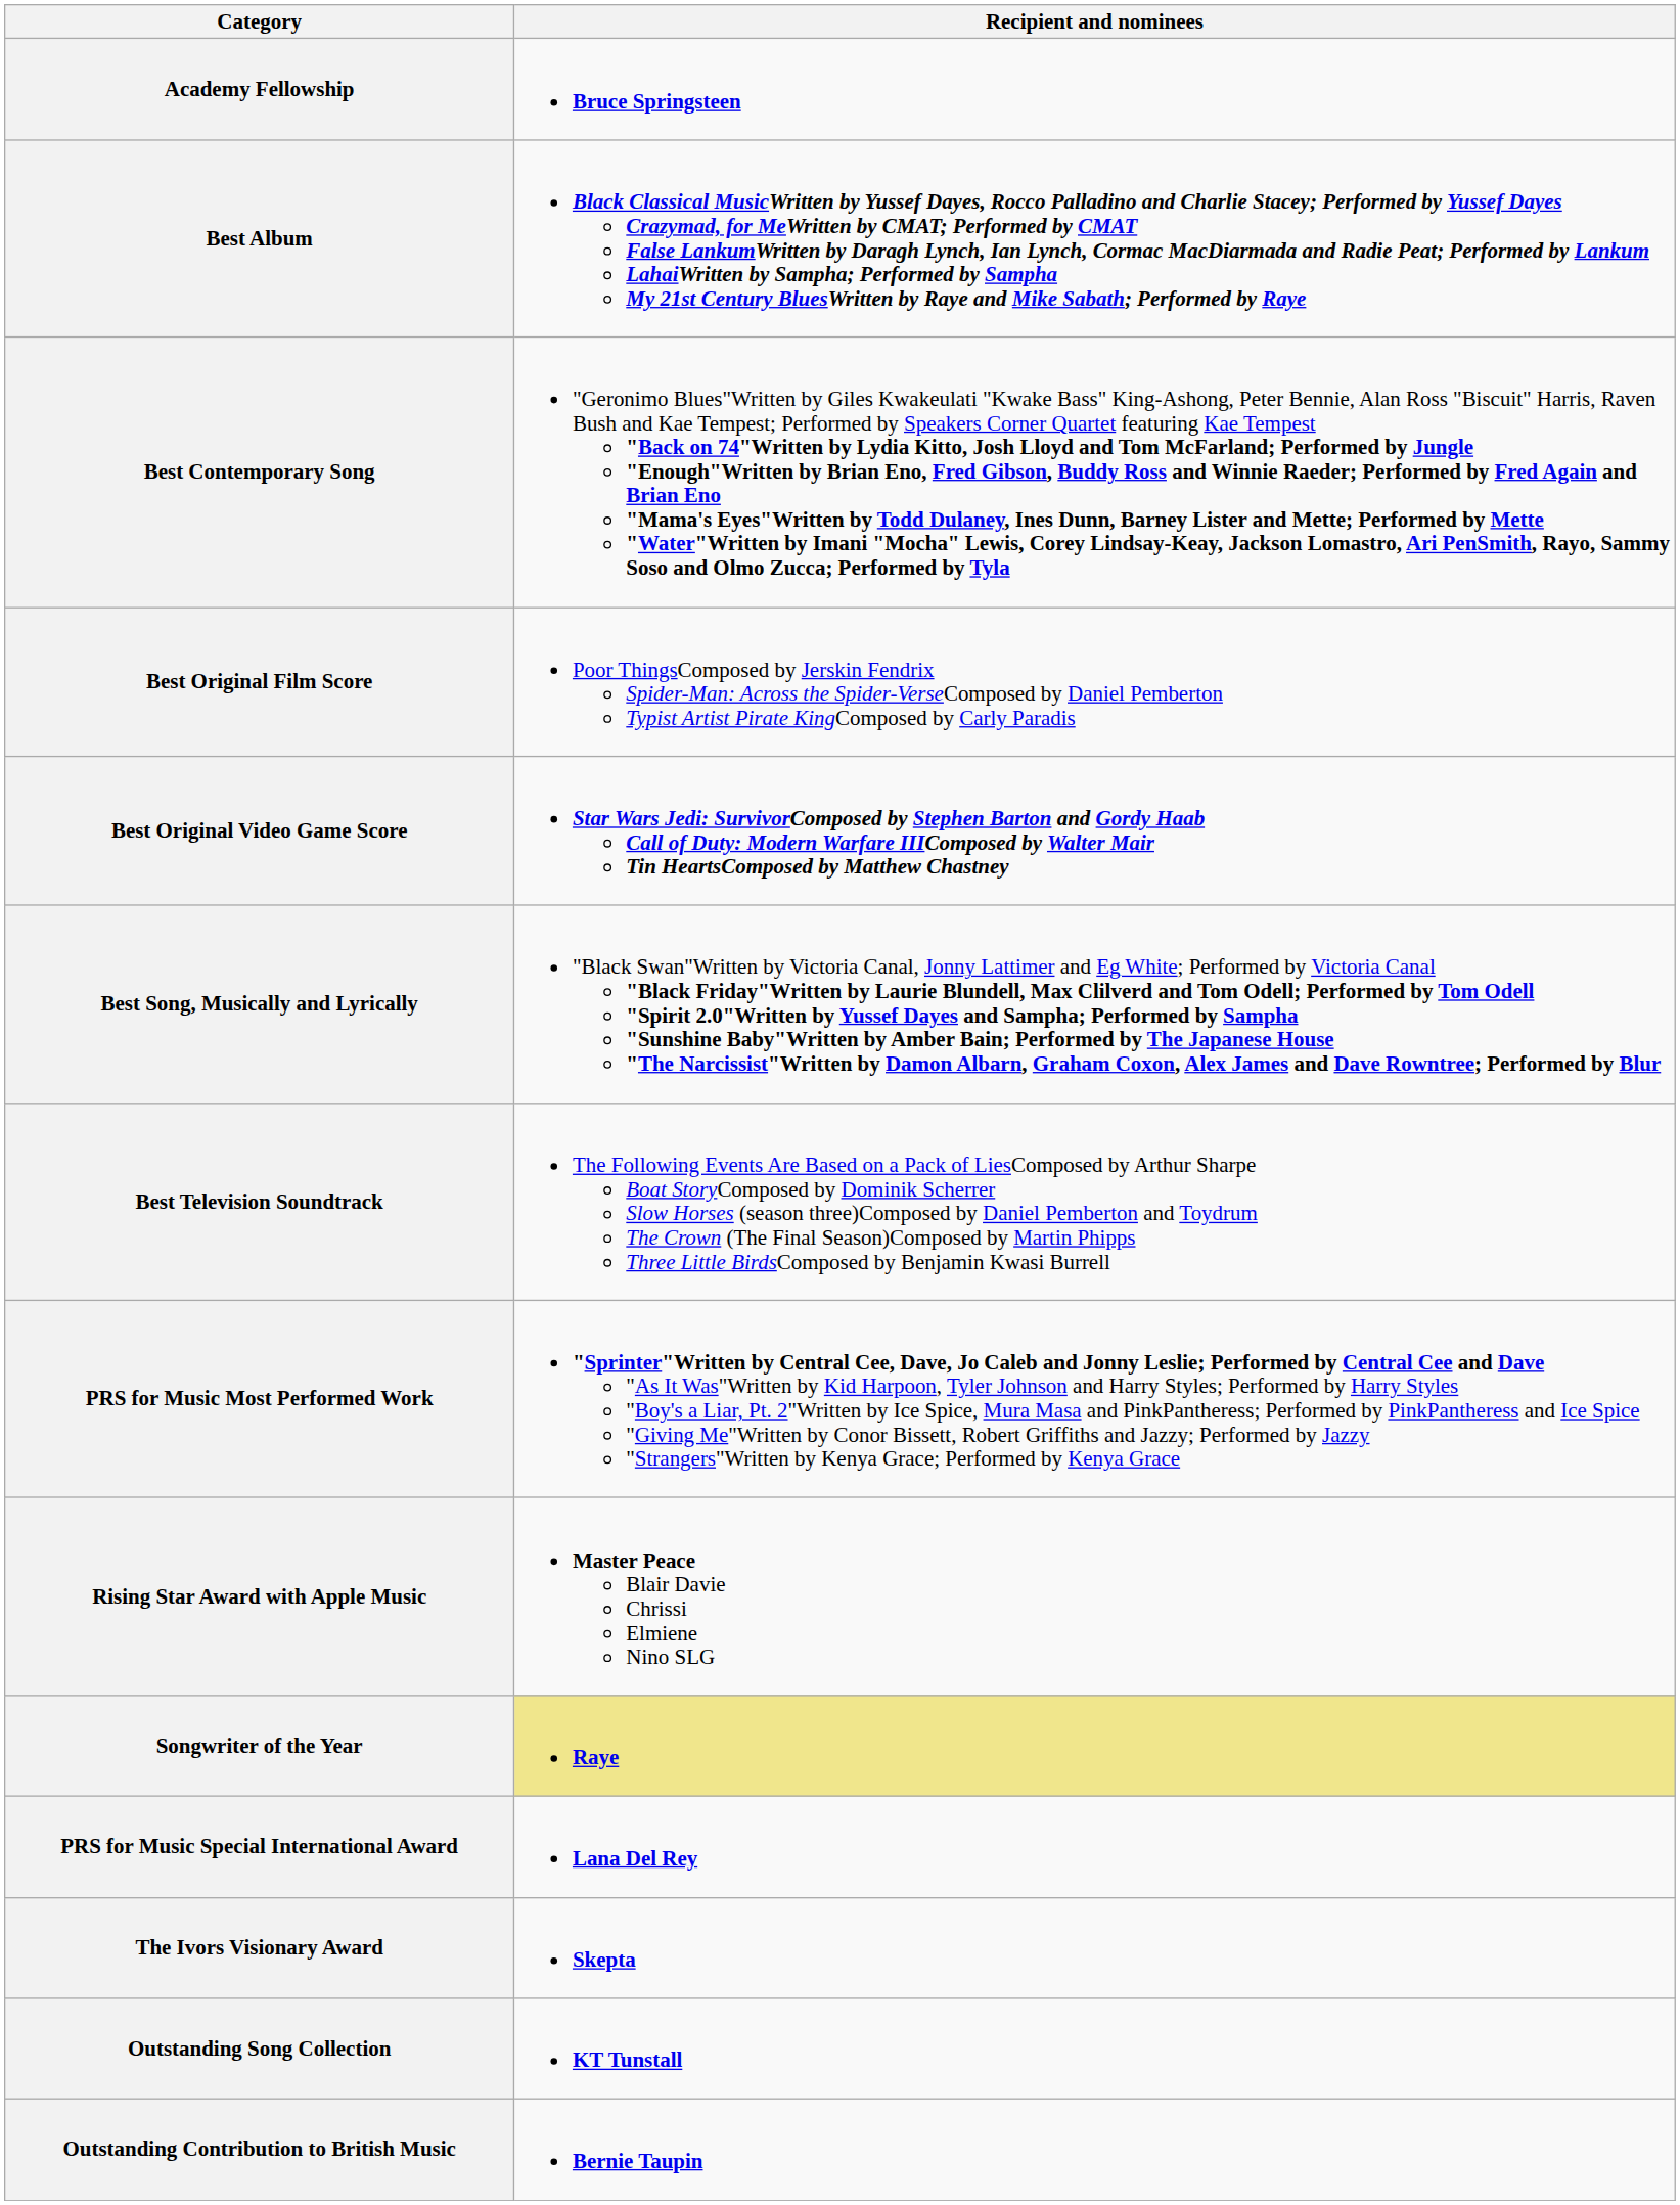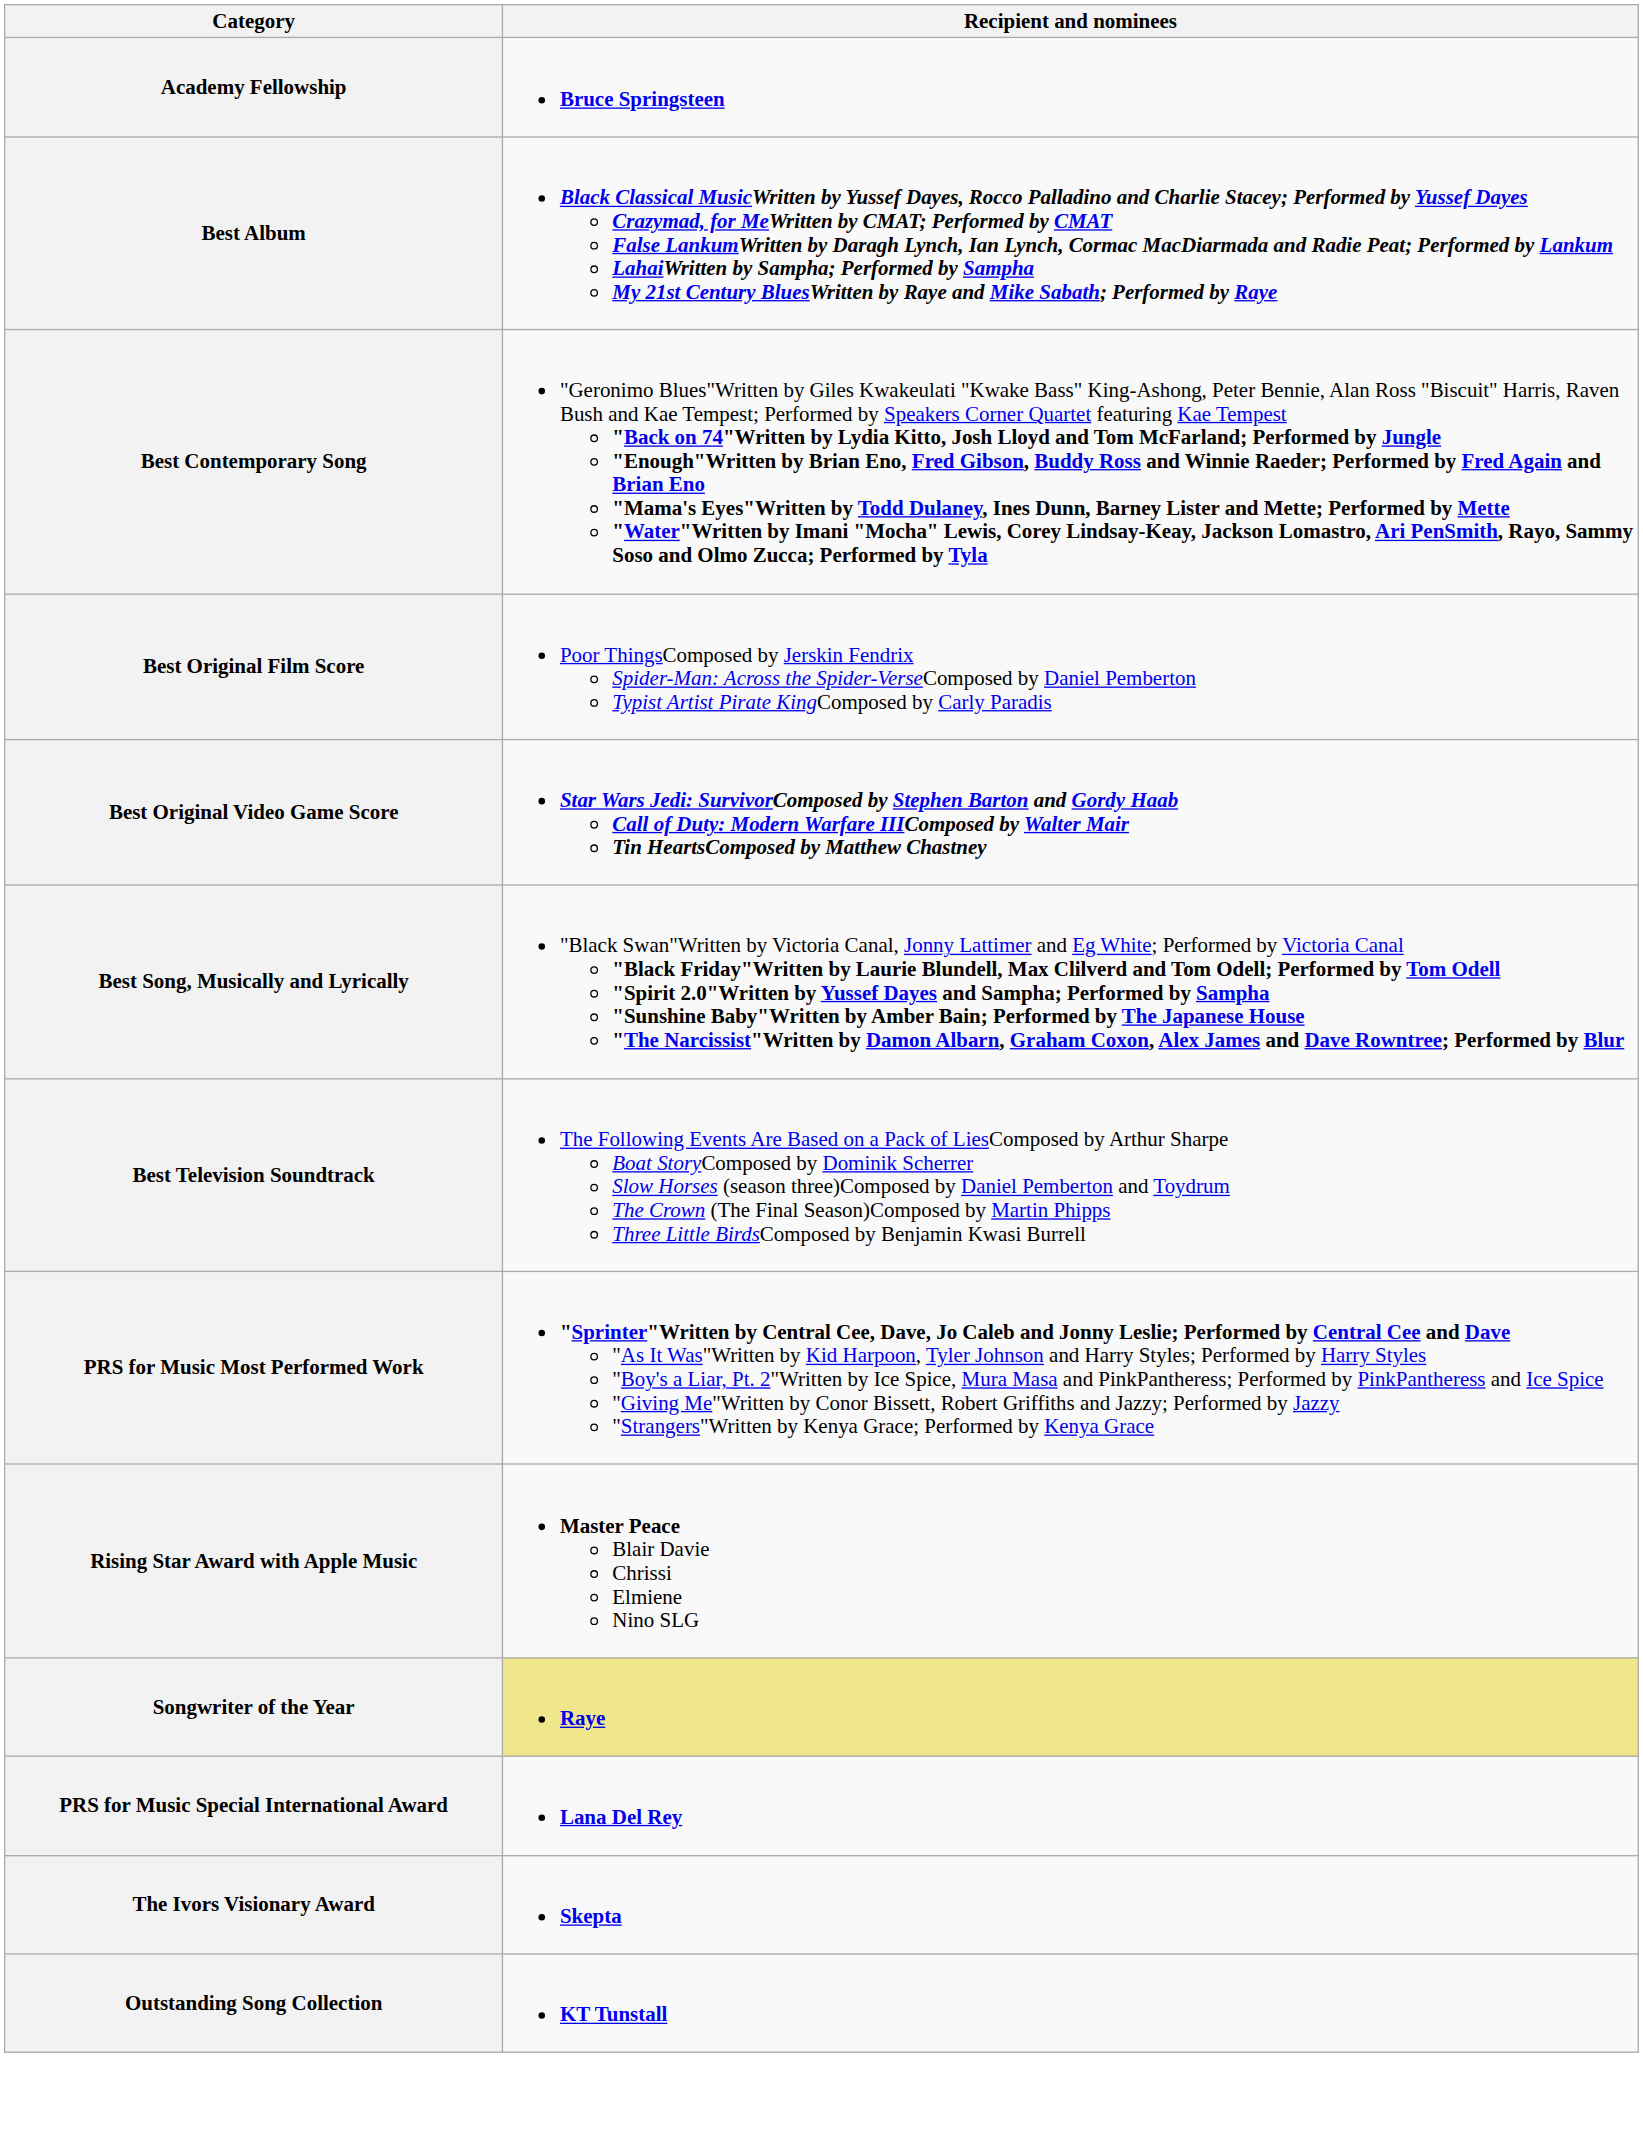 <table class="wikitable">
 <tr>
 <th width="25%">Category</th>
 <th width="57%">Recipient and nominees</th>
 </tr>
 <tr>
 <th scope="row">Academy Fellowship</th>
 <td><br><ul><li><strong><a href='#'>Bruce Springsteen</a></strong></li></ul></td>
 </tr>
 <tr>
 <th scope="row">Best Album</th>
 <td><br><ul><li><strong><em><a href='#'>Black Classical Music</a><em>Written by Yussef Dayes, Rocco Palladino and Charlie Stacey; Performed by <a href='#'>Yussef Dayes</a><strong><ul><li></em><a href='#'>Crazymad, for Me</a><em>Written by CMAT; Performed by <a href='#'>CMAT</a></li><li></em><a href='#'>False Lankum</a><em>Written by Daragh Lynch, Ian Lynch, Cormac MacDiarmada and Radie Peat; Performed by <a href='#'>Lankum</a></li><li></em><a href='#'>Lahai</a><em>Written by Sampha; Performed by <a href='#'>Sampha</a></li><li></em><a href='#'>My 21st Century Blues</a><em>Written by Raye and <a href='#'>Mike Sabath</a>; Performed by <a href='#'>Raye</a></li></ul></li></ul></td>
 </tr>
 <tr>
 <th scope="row">Best Contemporary Song</th>
 <td><br><ul><li></strong>"Geronimo Blues"Written by Giles Kwakeulati "Kwake Bass" King-Ashong, Peter Bennie, Alan Ross "Biscuit" Harris, Raven Bush and Kae Tempest; Performed by <a href='#'>Speakers Corner Quartet</a> featuring <a href='#'>Kae Tempest</a><strong><ul><li>"<a href='#'>Back on 74</a>"Written by Lydia Kitto, Josh Lloyd and Tom McFarland; Performed by <a href='#'>Jungle</a></li><li>"Enough"Written by Brian Eno, <a href='#'>Fred Gibson</a>, <a href='#'>Buddy Ross</a> and Winnie Raeder; Performed by <a href='#'>Fred Again</a> and <a href='#'>Brian Eno</a></li><li>"Mama's Eyes"Written by <a href='#'>Todd Dulaney</a>, Ines Dunn, Barney Lister and Mette; Performed by <a href='#'>Mette</a></li><li>"<a href='#'>Water</a>"Written by Imani "Mocha" Lewis, Corey Lindsay-Keay, Jackson Lomastro, <a href='#'>Ari PenSmith</a>, Rayo, Sammy Soso and Olmo Zucca; Performed by <a href='#'>Tyla</a></li></ul></li></ul></td>
 </tr>
 <tr>
 <th scope="row">Best Original Film Score</th>
 <td><br><ul><li></em></strong><a href='#'>Poor Things</a></em>Composed by <a href='#'>Jerskin Fendrix</a></strong><ul><li><em><a href='#'>Spider-Man: Across the Spider-Verse</a></em>Composed by <a href='#'>Daniel Pemberton</a></li><li><em><a href='#'>Typist Artist Pirate King</a></em>Composed by <a href='#'>Carly Paradis</a></li></ul></li></ul></td>
 </tr>
 <tr>
 <th scope="row">Best Original Video Game Score</th>
 <td><br><ul><li><strong><em><a href='#'>Star Wars Jedi: Survivor</a><em>Composed by <a href='#'>Stephen Barton</a> and <a href='#'>Gordy Haab</a><strong><ul><li></em><a href='#'>Call of Duty: Modern Warfare III</a><em>Composed by <a href='#'>Walter Mair</a></li><li></em>Tin Hearts<em>Composed by Matthew Chastney</li></ul></li></ul></td>
 </tr>
 <tr>
 <th scope="row">Best Song, Musically and Lyrically</th>
 <td><br><ul><li></strong>"Black Swan"Written by Victoria Canal, <a href='#'>Jonny Lattimer</a> and <a href='#'>Eg White</a>; Performed by <a href='#'>Victoria Canal</a><strong><ul><li>"Black Friday"Written by Laurie Blundell, Max Clilverd and Tom Odell; Performed by <a href='#'>Tom Odell</a></li><li>"Spirit 2.0"Written by <a href='#'>Yussef Dayes</a> and Sampha; Performed by <a href='#'>Sampha</a></li><li>"Sunshine Baby"Written by Amber Bain; Performed by <a href='#'>The Japanese House</a></li><li>"<a href='#'>The Narcissist</a>"Written by <a href='#'>Damon Albarn</a>, <a href='#'>Graham Coxon</a>, <a href='#'>Alex James</a> and <a href='#'>Dave Rowntree</a>; Performed by <a href='#'>Blur</a></li></ul></li></ul></td>
 </tr>
 <tr>
 <th scope="row">Best Television Soundtrack</th>
 <td><br><ul><li></em></strong><a href='#'>The Following Events Are Based on a Pack of Lies</a></em>Composed by Arthur Sharpe</strong><ul><li><em><a href='#'>Boat Story</a></em>Composed by <a href='#'>Dominik Scherrer</a></li><li><em><a href='#'>Slow Horses</a></em> (season three)Composed by <a href='#'>Daniel Pemberton</a> and <a href='#'>Toydrum</a></li><li><em><a href='#'>The Crown</a></em> (The Final Season)Composed by <a href='#'>Martin Phipps</a></li><li><em><a href='#'>Three Little Birds</a></em>Composed by Benjamin Kwasi Burrell</li></ul></li></ul></td>
 </tr>
 <tr>
 <th scope="row">PRS for Music Most Performed Work</th>
 <td><br><ul><li><strong>"<a href='#'>Sprinter</a>"Written by Central Cee, Dave, Jo Caleb and Jonny Leslie; Performed by <a href='#'>Central Cee</a> and <a href='#'>Dave</a></strong><ul><li>"<a href='#'>As It Was</a>"Written by <a href='#'>Kid Harpoon</a>, <a href='#'>Tyler Johnson</a> and Harry Styles; Performed by <a href='#'>Harry Styles</a></li><li>"<a href='#'>Boy's a Liar, Pt. 2</a>"Written by Ice Spice, <a href='#'>Mura Masa</a> and PinkPantheress; Performed by <a href='#'>PinkPantheress</a> and <a href='#'>Ice Spice</a></li><li>"<a href='#'>Giving Me</a>"Written by Conor Bissett, Robert Griffiths and Jazzy; Performed by <a href='#'>Jazzy</a></li><li>"<a href='#'>Strangers</a>"Written by Kenya Grace; Performed by <a href='#'>Kenya Grace</a></li></ul></li></ul></td>
 </tr>
 <tr>
 <th scope="row">Rising Star Award with Apple Music</th>
 <td><br><ul><li><strong>Master Peace</strong><ul><li>Blair Davie</li><li>Chrissi</li><li>Elmiene</li><li>Nino SLG</li></ul></li></ul></td>
 </tr>
 <tr>
 <th scope="row">Songwriter of the Year</th>
 <td style="background: khaki;"><br><ul><li><strong><a href='#'>Raye</a></strong></li></ul></td>
 </tr>
 <tr>
 <th scope="row">PRS for Music Special International Award</th>
 <td><br><ul><li><strong><a href='#'>Lana Del Rey</a></strong></li></ul></td>
 </tr>
 <tr>
 <th scope="row">The Ivors Visionary Award</th>
 <td><br><ul><li><strong><a href='#'>Skepta</a></strong></li></ul></td>
 </tr>
 <tr>
 <th scope="row">Outstanding Song Collection</th>
 <td><br><ul><li><strong><a href='#'>KT Tunstall</a></strong></li></ul></td>
 </tr>
-<tr>
-<th scope="row">Outstanding Contribution to British Music</th>
-<td><br><ul><li><strong><a href='#'>Bernie Taupin</a></strong></li></ul></td>
-</tr>
 </table>
